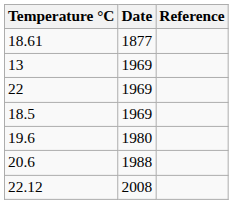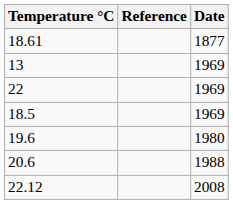 <table class="wikitable">
 <tr>
 <th>Temperature °C</th>
+<th>Reference</th>
 <th>Date</th>
-<th>Reference</th>
 </tr>
 <tr>
 <td>18.61</td>
+<td></td>
 <td>1877</td>
-<td></td>
 </tr>
 <tr>
 <td>13</td>
+<td></td>
 <td>1969</td>
-<td></td>
 </tr>
 <tr>
 <td>22</td>
+<td></td>
 <td>1969</td>
-<td></td>
 </tr>
 <tr>
 <td>18.5</td>
+<td></td>
 <td>1969</td>
-<td></td>
 </tr>
 <tr>
 <td>19.6</td>
+<td></td>
 <td>1980</td>
-<td></td>
 </tr>
 <tr>
 <td>20.6</td>
+<td></td>
 <td>1988</td>
-<td></td>
 </tr>
 <tr>
 <td>22.12</td>
+<td></td>
 <td>2008</td>
-<td></td>
 </tr>
 </table>
